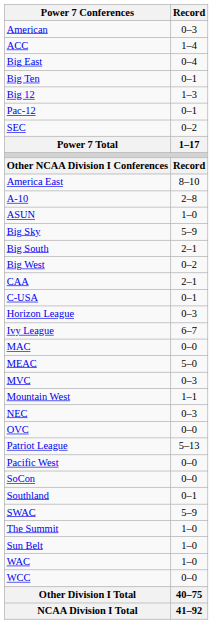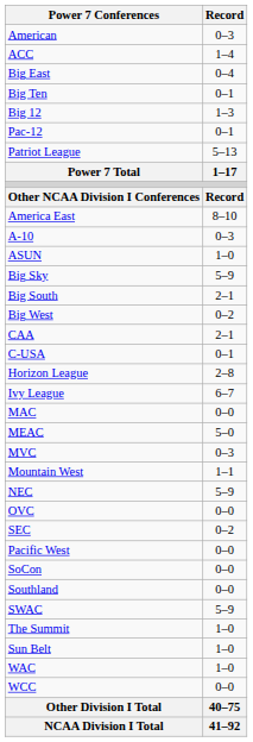 <table class="wikitable">
 <tr>
 <th>Power 7 Conferences</th>
 <th>Record</th>
 </tr>
 <tr>
 <td><a href='#'>American</a></td>
 <td align=center>0–3</td>
 </tr>
 <tr>
 <td><a href='#'>ACC</a></td>
 <td align=center>1–4</td>
 </tr>
 <tr>
 <td><a href='#'>Big East</a></td>
 <td align=center>0–4</td>
 </tr>
 <tr>
 <td><a href='#'>Big Ten</a></td>
 <td align=center>0–1</td>
 </tr>
 <tr>
 <td><a href='#'>Big 12</a></td>
 <td align=center>1–3</td>
 </tr>
 <tr>
 <td><a href='#'>Pac-12</a></td>
 <td align=center>0–1</td>
 </tr>
 <tr>
-<td><a href='#'>SEC</a></td>
-<td align=center>0–2</td>
+<td><a href='#'>Patriot League</a></td>
+<td align=center>5–13</td>
 </tr>
 <tr>
 <th>Power 7 Total</th>
 <th>1–17</th>
 </tr>
 <tr>
 <th colspan="2" style="background:lightgrey;"></th>
 </tr>
 <tr>
 <th>Other NCAA Division I Conferences</th>
 <th>Record</th>
 </tr>
 <tr>
 <td><a href='#'>America East</a></td>
 <td align=center>8–10</td>
 </tr>
 <tr>
 <td><a href='#'>A-10</a></td>
-<td align=center>2–8</td>
+<td align=center>0–3</td>
 </tr>
 <tr>
 <td><a href='#'>ASUN</a></td>
 <td align=center>1–0</td>
 </tr>
 <tr>
 <td><a href='#'>Big Sky</a></td>
 <td align=center>5–9</td>
 </tr>
 <tr>
 <td><a href='#'>Big South</a></td>
 <td align=center>2–1</td>
 </tr>
 <tr>
 <td><a href='#'>Big West</a></td>
 <td align=center>0–2</td>
 </tr>
 <tr>
 <td><a href='#'>CAA</a></td>
 <td align=center>2–1</td>
 </tr>
 <tr>
 <td><a href='#'>C-USA</a></td>
 <td align=center>0–1</td>
 </tr>
 <tr>
 <td><a href='#'>Horizon League</a></td>
-<td align=center>0–3</td>
+<td align=center>2–8</td>
 </tr>
 <tr>
 <td><a href='#'>Ivy League</a></td>
 <td align=center>6–7</td>
 </tr>
 <tr>
 <td><a href='#'>MAC</a></td>
 <td align=center>0–0</td>
 </tr>
 <tr>
 <td><a href='#'>MEAC</a></td>
 <td align=center>5–0</td>
 </tr>
 <tr>
 <td><a href='#'>MVC</a></td>
 <td align=center>0–3</td>
 </tr>
 <tr>
 <td><a href='#'>Mountain West</a></td>
 <td align=center>1–1</td>
 </tr>
 <tr>
 <td><a href='#'>NEC</a></td>
-<td align=center>0–3</td>
+<td align=center>5–9</td>
 </tr>
 <tr>
 <td><a href='#'>OVC</a></td>
 <td align=center>0–0</td>
 </tr>
 <tr>
-<td><a href='#'>Patriot League</a></td>
-<td align=center>5–13</td>
+<td><a href='#'>SEC</a></td>
+<td align=center>0–2</td>
 </tr>
 <tr>
 <td><a href='#'>Pacific West</a></td>
 <td align=center>0–0</td>
 </tr>
 <tr>
 <td><a href='#'>SoCon</a></td>
 <td align=center>0–0</td>
 </tr>
 <tr>
 <td><a href='#'>Southland</a></td>
-<td align=center>0–1</td>
+<td align=center>0–0</td>
 </tr>
 <tr>
 <td><a href='#'>SWAC</a></td>
 <td align=center>5–9</td>
 </tr>
 <tr>
 <td><a href='#'>The Summit</a></td>
 <td align=center>1–0</td>
 </tr>
 <tr>
 <td><a href='#'>Sun Belt</a></td>
 <td align=center>1–0</td>
 </tr>
 <tr>
 <td><a href='#'>WAC</a></td>
 <td align=center>1–0</td>
 </tr>
 <tr>
 <td><a href='#'>WCC</a></td>
 <td align=center>0–0</td>
 </tr>
 <tr>
 <th>Other Division I Total</th>
 <th>40–75</th>
 </tr>
 <tr>
 <th>NCAA Division I Total</th>
 <th>41–92</th>
 </tr>
 </table>
